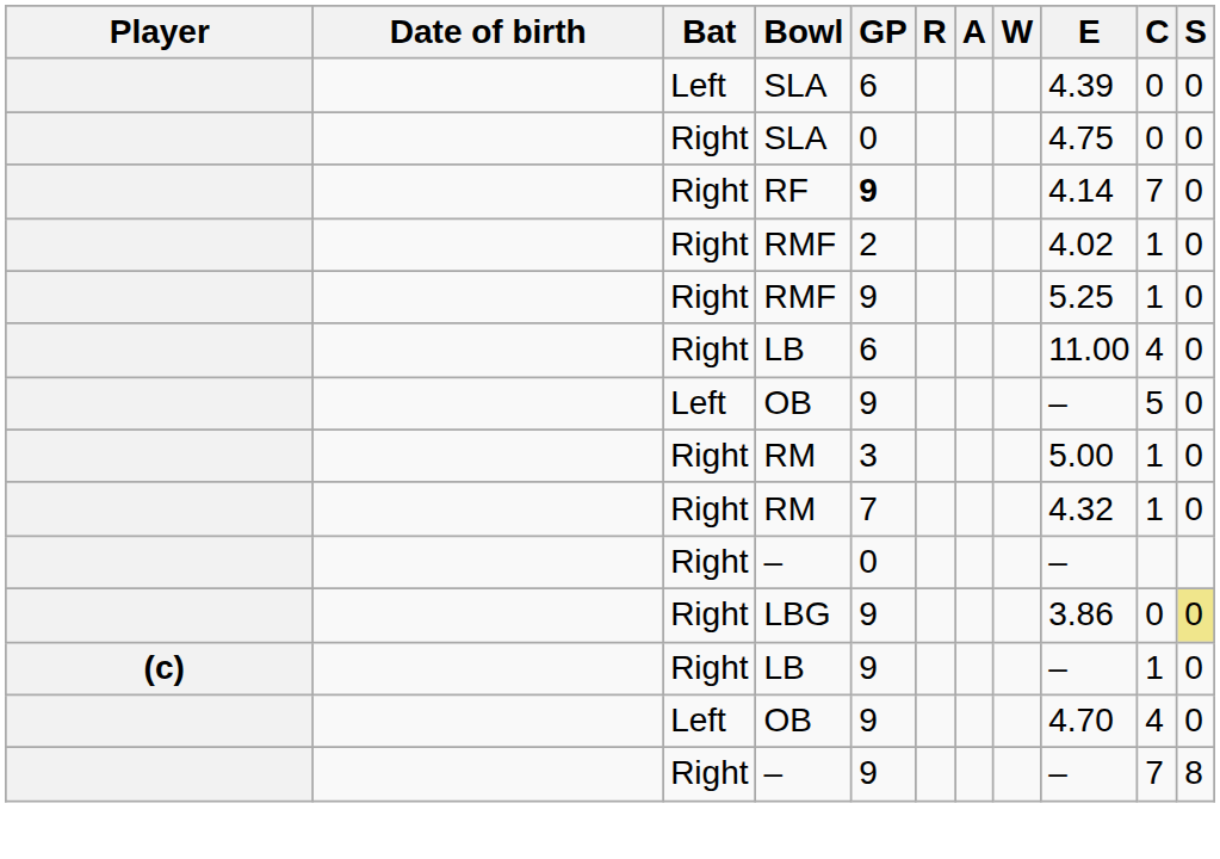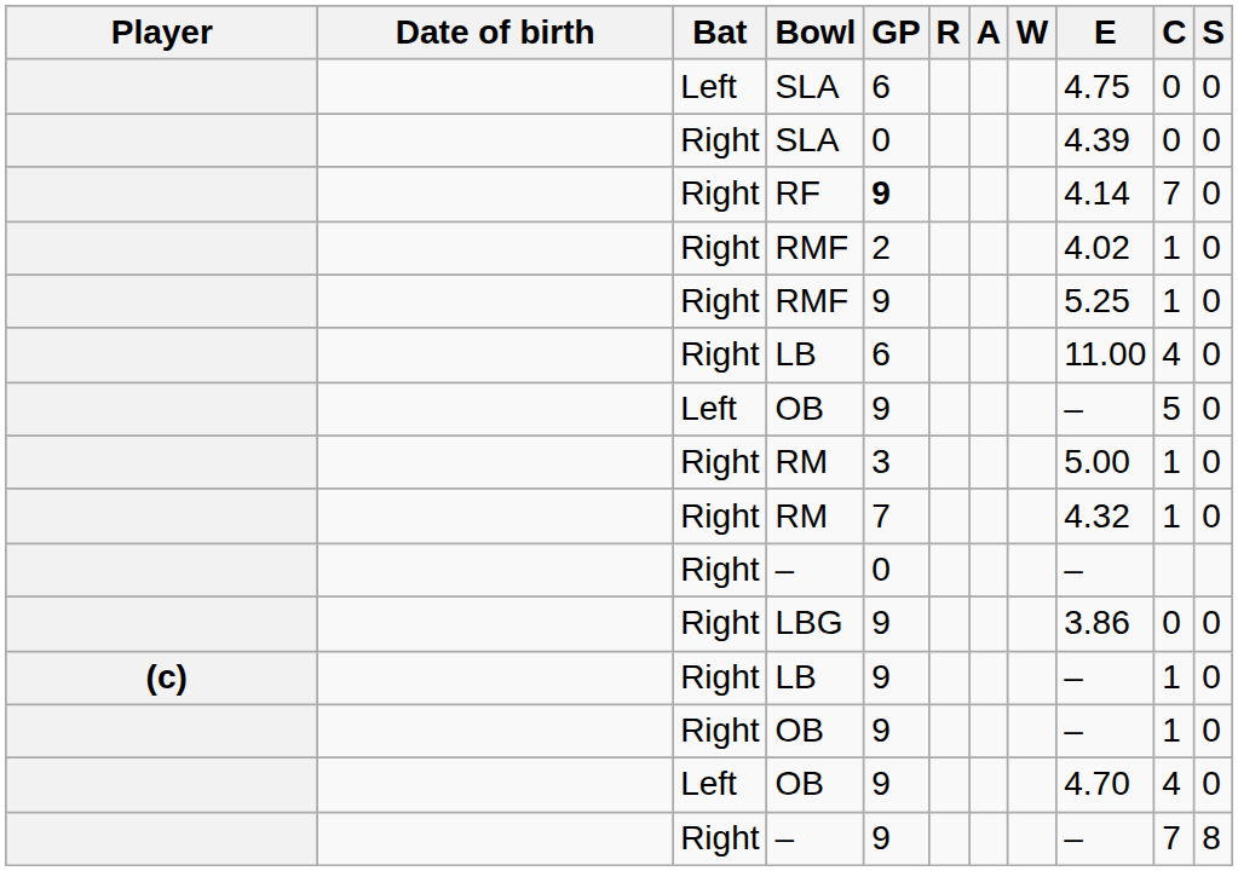 <table class="wikitable sortable plainrowheaders">
 <tr>
 <th scope="col" width="140">Player</th>
 <th scope="col" width="160">Date of birth</th>
 <th scope="col">Bat</th>
 <th scope="col">Bowl</th>
 <th scope="col">GP</th>
 <th scope="col">R</th>
 <th scope="col">A</th>
 <th scope="col">W</th>
 <th scope="col">E</th>
 <th scope="col">C</th>
 <th scope="col">S</th>
 </tr>
 <tr>
 <th scope="row"></th>
 <td></td>
 <td>Left</td>
 <td>SLA</td>
 <td>6</td>
 <td></td>
 <td></td>
 <td></td>
-<td>4.39</td>
+<td>4.75</td>
 <td>0</td>
 <td>0</td>
 </tr>
 <tr>
 <th scope="row"></th>
 <td></td>
 <td>Right</td>
 <td>SLA</td>
 <td>0</td>
 <td></td>
 <td></td>
 <td></td>
-<td>4.75</td>
+<td>4.39</td>
 <td>0</td>
 <td>0</td>
 </tr>
 <tr>
 <th scope="row"></th>
 <td></td>
 <td>Right</td>
 <td>RF</td>
 <td><strong>9</strong></td>
 <td></td>
 <td></td>
 <td></td>
 <td>4.14</td>
 <td>7</td>
 <td>0</td>
 </tr>
 <tr>
 <th scope="row"></th>
 <td></td>
 <td>Right</td>
 <td>RMF</td>
 <td>2</td>
 <td></td>
 <td></td>
 <td></td>
 <td>4.02</td>
 <td>1</td>
 <td>0</td>
 </tr>
 <tr>
 <th scope="row"></th>
 <td></td>
 <td>Right</td>
 <td>RMF</td>
 <td>9</td>
 <td></td>
 <td></td>
 <td></td>
 <td>5.25</td>
 <td>1</td>
 <td>0</td>
 </tr>
 <tr>
 <th scope="row"></th>
 <td></td>
 <td>Right</td>
 <td>LB</td>
 <td>6</td>
 <td></td>
 <td></td>
 <td></td>
 <td>11.00</td>
 <td>4</td>
 <td>0</td>
 </tr>
 <tr>
 <th scope="row"></th>
 <td></td>
 <td>Left</td>
 <td>OB</td>
 <td>9</td>
 <td></td>
 <td></td>
 <td></td>
 <td>–</td>
 <td>5</td>
 <td>0</td>
 </tr>
 <tr>
 <th scope="row"></th>
 <td></td>
 <td>Right</td>
 <td>RM</td>
 <td>3</td>
 <td></td>
 <td></td>
 <td></td>
 <td>5.00</td>
 <td>1</td>
 <td>0</td>
 </tr>
 <tr>
 <th scope="row"></th>
 <td></td>
 <td>Right</td>
 <td>RM</td>
 <td>7</td>
 <td></td>
 <td></td>
 <td></td>
 <td>4.32</td>
 <td>1</td>
 <td>0</td>
 </tr>
 <tr>
 <th scope="row"> </th>
 <td></td>
 <td>Right</td>
 <td>–</td>
 <td>0</td>
 <td></td>
 <td></td>
 <td></td>
 <td>–</td>
 <td></td>
 <td></td>
 </tr>
 <tr>
 <th scope="row"></th>
 <td></td>
 <td>Right</td>
 <td>LBG</td>
 <td>9</td>
 <td></td>
 <td></td>
 <td></td>
 <td>3.86</td>
 <td>0</td>
-<td style="background: khaki;">0</td>
+<td>0</td>
 </tr>
 <tr>
 <th scope="row"> (c)</th>
 <td></td>
 <td>Right</td>
 <td>LB</td>
+<td>9</td>
+<td></td>
+<td></td>
+<td></td>
+<td>–</td>
+<td>1</td>
+<td>0</td>
+</tr>
+<tr>
+<th scope="row"></th>
+<td></td>
+<td>Right</td>
+<td>OB</td>
 <td>9</td>
 <td></td>
 <td></td>
 <td></td>
 <td>–</td>
 <td>1</td>
 <td>0</td>
 </tr>
 <tr>
 <th scope="row"></th>
 <td></td>
 <td>Left</td>
 <td>OB</td>
 <td>9</td>
 <td></td>
 <td></td>
 <td></td>
 <td>4.70</td>
 <td>4</td>
 <td>0</td>
 </tr>
 <tr>
 <th scope="row"> </th>
 <td></td>
 <td>Right</td>
 <td>–</td>
 <td>9</td>
 <td></td>
 <td></td>
 <td></td>
 <td>–</td>
 <td>7</td>
 <td>8</td>
 </tr>
 </table>
